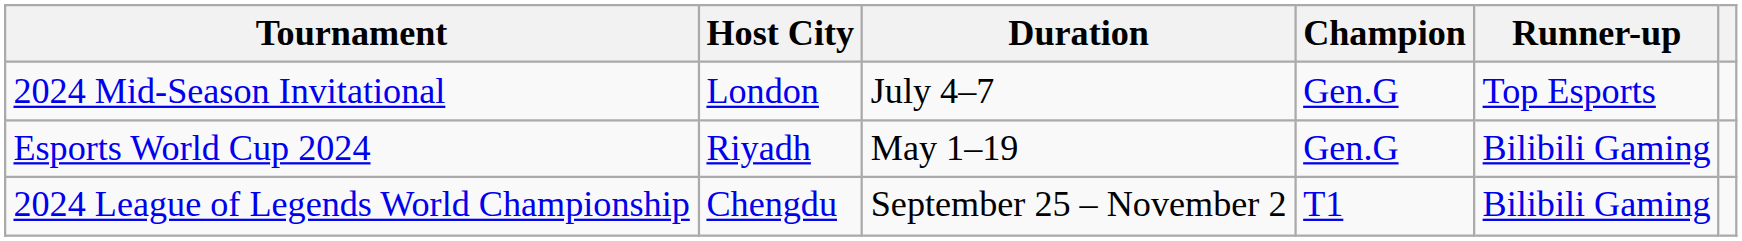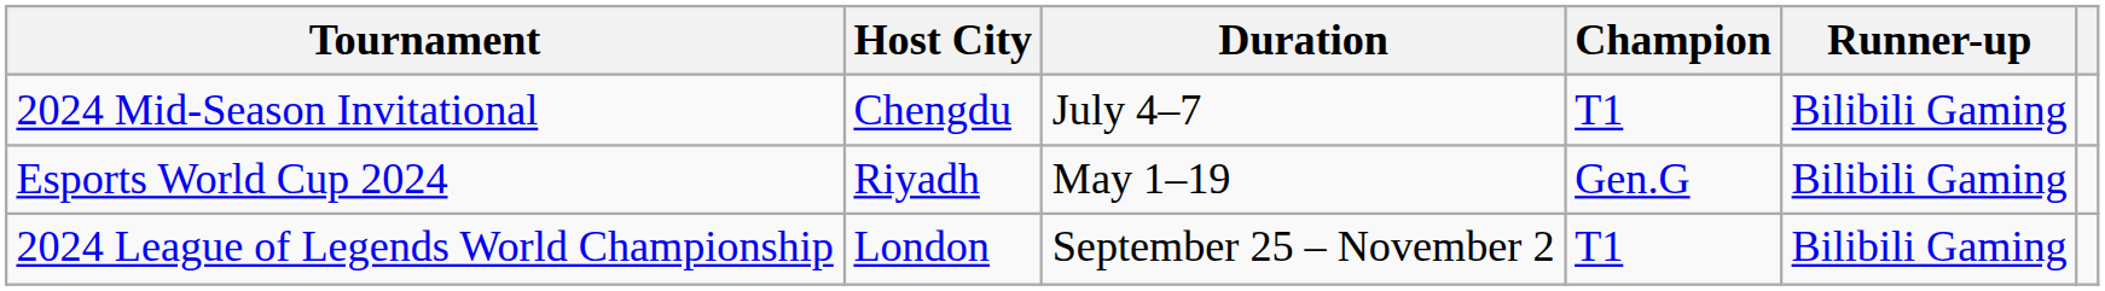 <table class="wikitable">
 <tr>
 <th>Tournament</th>
 <th>Host City</th>
 <th>Duration</th>
 <th>Champion</th>
 <th>Runner-up</th>
 <th></th>
 </tr>
 <tr>
 <td><a href='#'>2024 Mid-Season Invitational</a></td>
-<td> <a href='#'>London</a></td>
+<td> <a href='#'>Chengdu</a></td>
 <td>July 4–7</td>
-<td><a href='#'>Gen.G</a></td>
-<td><a href='#'>Top Esports</a></td>
+<td><a href='#'>T1</a></td>
+<td><a href='#'>Bilibili Gaming</a></td>
 <td></td>
 </tr>
 <tr>
 <td><a href='#'>Esports World Cup 2024</a></td>
 <td> <a href='#'>Riyadh</a></td>
 <td>May 1–19</td>
 <td><a href='#'>Gen.G</a></td>
 <td><a href='#'>Bilibili Gaming</a></td>
 <td></td>
 </tr>
 <tr>
 <td><a href='#'>2024 League of Legends World Championship</a></td>
-<td> <a href='#'>Chengdu</a></td>
+<td> <a href='#'>London</a></td>
 <td>September 25 – November 2</td>
 <td><a href='#'>T1</a></td>
 <td><a href='#'>Bilibili Gaming</a></td>
 <td></td>
 </tr>
 </table>
